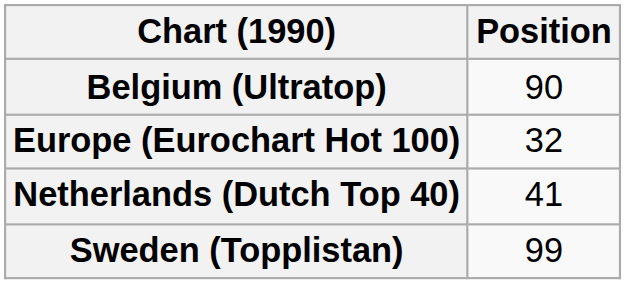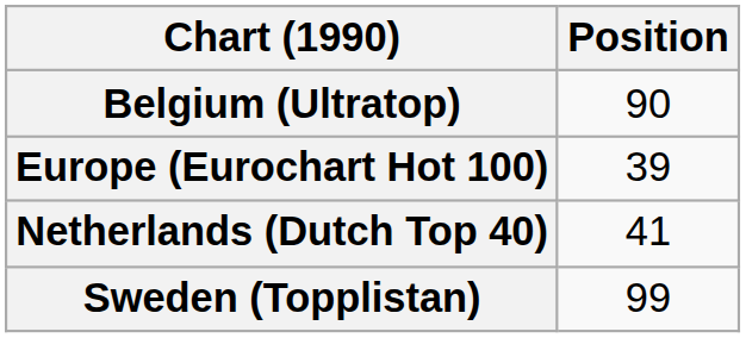 <table class="wikitable sortable plainrowheaders" style="text-align:center">
 <tr>
 <th>Chart (1990)</th>
 <th>Position</th>
 </tr>
 <tr>
 <th scope="row">Belgium (Ultratop)</th>
 <td>90</td>
 </tr>
 <tr>
 <th scope="row">Europe (Eurochart Hot 100)</th>
-<td>32</td>
+<td>39</td>
 </tr>
 <tr>
 <th scope="row">Netherlands (Dutch Top 40)</th>
 <td>41</td>
 </tr>
 <tr>
 <th scope="row">Sweden (Topplistan)</th>
 <td>99</td>
 </tr>
 </table>
